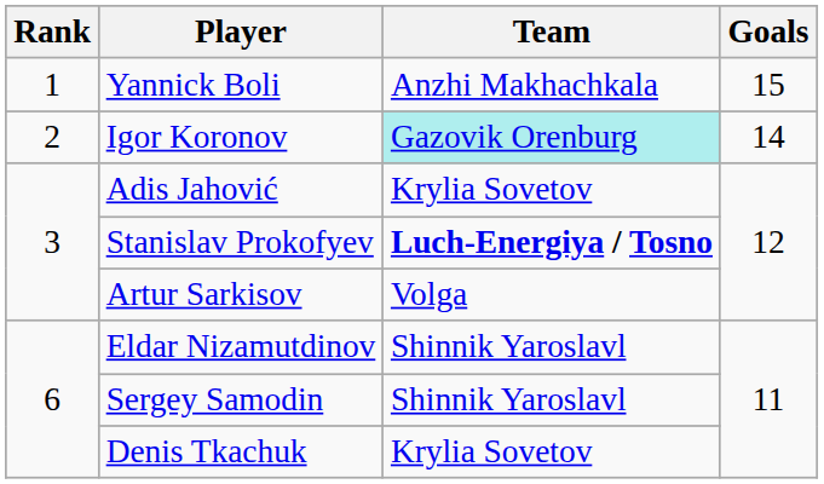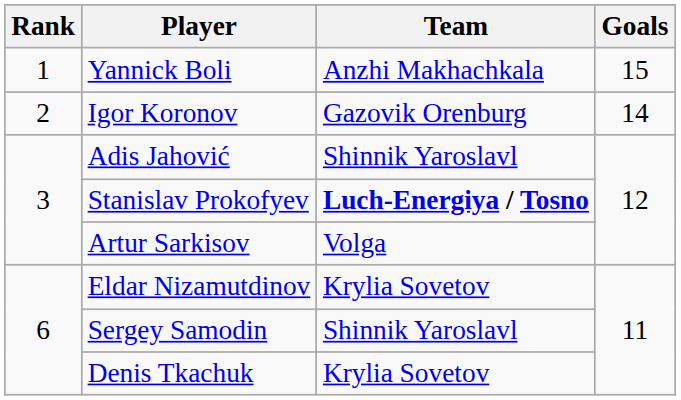 <table class="wikitable">
 <tr>
 <th>Rank</th>
 <th>Player</th>
 <th>Team</th>
 <th>Goals</th>
 </tr>
 <tr>
 <td align=center>1</td>
 <td> <a href='#'>Yannick Boli</a></td>
 <td><a href='#'>Anzhi Makhachkala</a></td>
 <td align=center>15</td>
 </tr>
 <tr>
 <td align=center>2</td>
 <td> <a href='#'>Igor Koronov</a></td>
-<td style="background: paleturquoise;"><a href='#'>Gazovik Orenburg</a></td>
+<td><a href='#'>Gazovik Orenburg</a></td>
 <td align=center>14</td>
 </tr>
 <tr>
 <td rowspan="3" align=center>3</td>
 <td> <a href='#'>Adis Jahović</a></td>
-<td><a href='#'>Krylia Sovetov</a></td>
+<td><a href='#'>Shinnik Yaroslavl</a></td>
 <td rowspan="3" align=center>12</td>
 </tr>
 <tr>
 <td> <a href='#'>Stanislav Prokofyev</a></td>
 <td><strong><a href='#'>Luch-Energiya</a> / <a href='#'>Tosno</a></strong></td>
 </tr>
 <tr>
 <td> <a href='#'>Artur Sarkisov</a></td>
 <td><a href='#'>Volga</a></td>
 </tr>
 <tr>
 <td rowspan="3" align=center>6</td>
 <td> <a href='#'>Eldar Nizamutdinov</a></td>
-<td><a href='#'>Shinnik Yaroslavl</a></td>
+<td><a href='#'>Krylia Sovetov</a></td>
 <td rowspan="3" align=center>11</td>
 </tr>
 <tr>
 <td> <a href='#'>Sergey Samodin</a></td>
 <td><a href='#'>Shinnik Yaroslavl</a></td>
 </tr>
 <tr>
 <td> <a href='#'>Denis Tkachuk</a></td>
 <td><a href='#'>Krylia Sovetov</a></td>
 </tr>
 </table>
